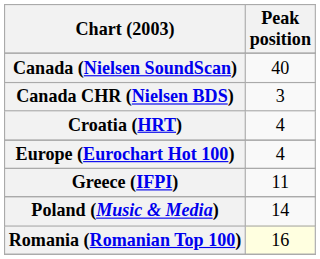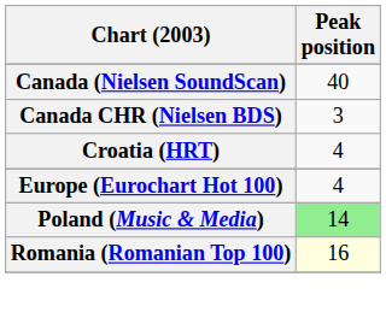 <table class="wikitable sortable plainrowheaders" style="text-align:center">
 <tr>
 <th scope="col">Chart (2003)</th>
 <th scope="col">Peak<br>position</th>
 </tr>
 <tr>
 </tr>
 <tr>
 </tr>
 <tr>
 </tr>
 <tr>
 </tr>
 <tr>
 </tr>
 <tr>
 <th scope="row">Canada (<a href='#'>Nielsen SoundScan</a>)</th>
 <td style="text-align:center">40</td>
 </tr>
 <tr>
 <th scope="row">Canada CHR (<a href='#'>Nielsen BDS</a>)</th>
 <td style="text-align:center">3</td>
 </tr>
 <tr>
 <th scope="row">Croatia (<a href='#'>HRT</a>)</th>
 <td>4</td>
 </tr>
 <tr>
 </tr>
 <tr>
 <th scope="row">Europe (<a href='#'>Eurochart Hot 100</a>)</th>
 <td>4</td>
 </tr>
 <tr>
 </tr>
 <tr>
 </tr>
 <tr>
 </tr>
 <tr>
-<th scope="row">Greece (<a href='#'>IFPI</a>)</th>
-<td>11</td>
-</tr>
-<tr>
 </tr>
 <tr>
 </tr>
 <tr>
 </tr>
 <tr>
 </tr>
 <tr>
 </tr>
 <tr>
 </tr>
 <tr>
 </tr>
 <tr>
 <th scope="row">Poland (<em><a href='#'>Music & Media</a></em>)</th>
-<td>14</td>
+<td style="background: lightgreen;">14</td>
 </tr>
 <tr>
 <th scope="row">Romania (<a href='#'>Romanian Top 100</a>)</th>
 <td style="background: lightyellow;">16</td>
 </tr>
 <tr>
 </tr>
 <tr>
 </tr>
 <tr>
 </tr>
 <tr>
 </tr>
 <tr>
 </tr>
 <tr>
 </tr>
 <tr>
 </tr>
 <tr>
 </tr>
 <tr>
 </tr>
 <tr>
 </tr>
 <tr>
 </tr>
 <tr>
 </tr>
 </table>
